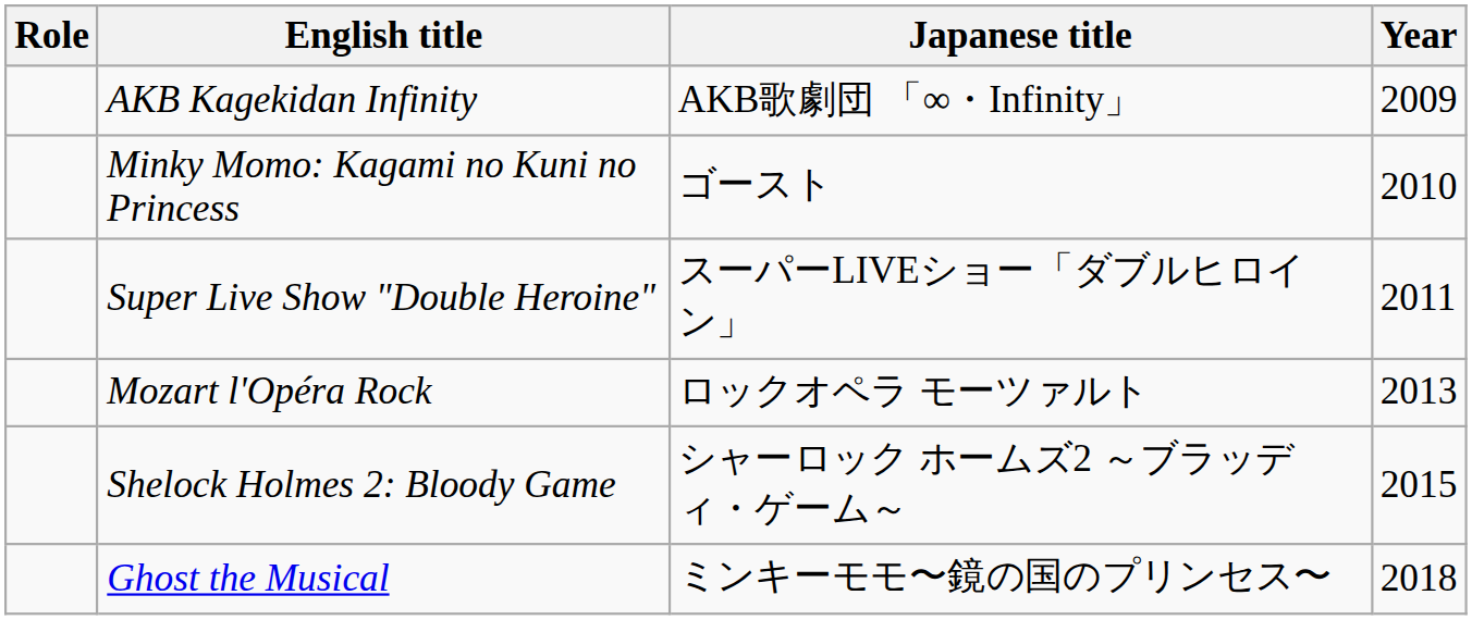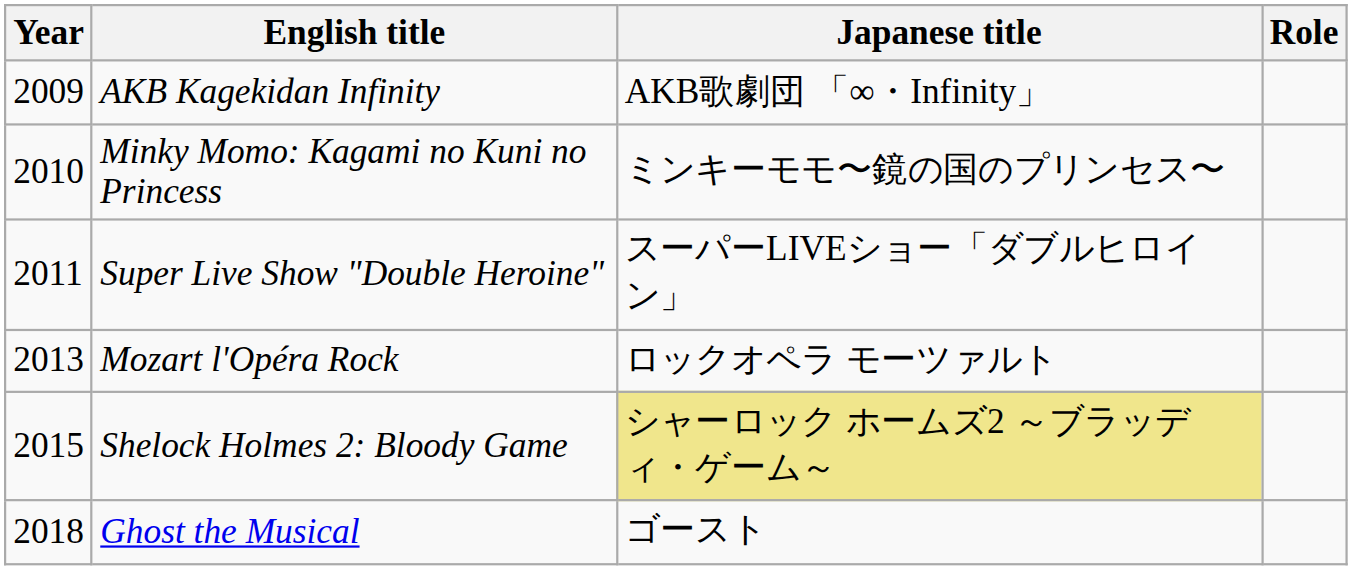 <table class="wikitable">
 <tr>
-<th>Role</th>
+<th>Year</th>
 <th>English title</th>
 <th>Japanese title</th>
-<th>Year</th>
+<th>Role</th>
 </tr>
 <tr>
-<td></td>
+<td>2009</td>
 <td><em>AKB Kagekidan Infinity</em></td>
 <td>AKB歌劇団 「∞・Infinity」</td>
-<td>2009</td>
+<td></td>
 </tr>
 <tr>
+<td>2010</td>
+<td><em>Minky Momo: Kagami no Kuni no Princess</em></td>
+<td>ミンキーモモ〜鏡の国のプリンセス〜</td>
 <td></td>
-<td><em>Minky Momo: Kagami no Kuni no Princess</em></td>
-<td>ゴースト</td>
-<td>2010</td>
 </tr>
 <tr>
-<td></td>
+<td>2011</td>
 <td><em>Super Live Show "Double Heroine"</em></td>
 <td>スーパーLIVEショー「ダブルヒロイン」</td>
-<td>2011</td>
+<td></td>
 </tr>
 <tr>
-<td></td>
+<td>2013</td>
 <td><em>Mozart l'Opéra Rock</em></td>
 <td>ロックオペラ モーツァルト</td>
-<td>2013</td>
+<td></td>
 </tr>
 <tr>
+<td>2015</td>
+<td><em>Shelock Holmes 2: Bloody Game</em></td>
+<td style="background: khaki;">シャーロック ホームズ2 ～ブラッディ・ゲーム～</td>
 <td></td>
-<td><em>Shelock Holmes 2: Bloody Game</em></td>
-<td>シャーロック ホームズ2 ～ブラッディ・ゲーム～</td>
-<td>2015</td>
 </tr>
 <tr>
+<td>2018</td>
+<td><em><a href='#'>Ghost the Musical</a></em></td>
+<td>ゴースト</td>
 <td></td>
-<td><em><a href='#'>Ghost the Musical</a></em></td>
-<td>ミンキーモモ〜鏡の国のプリンセス〜</td>
-<td>2018</td>
 </tr>
 </table>
